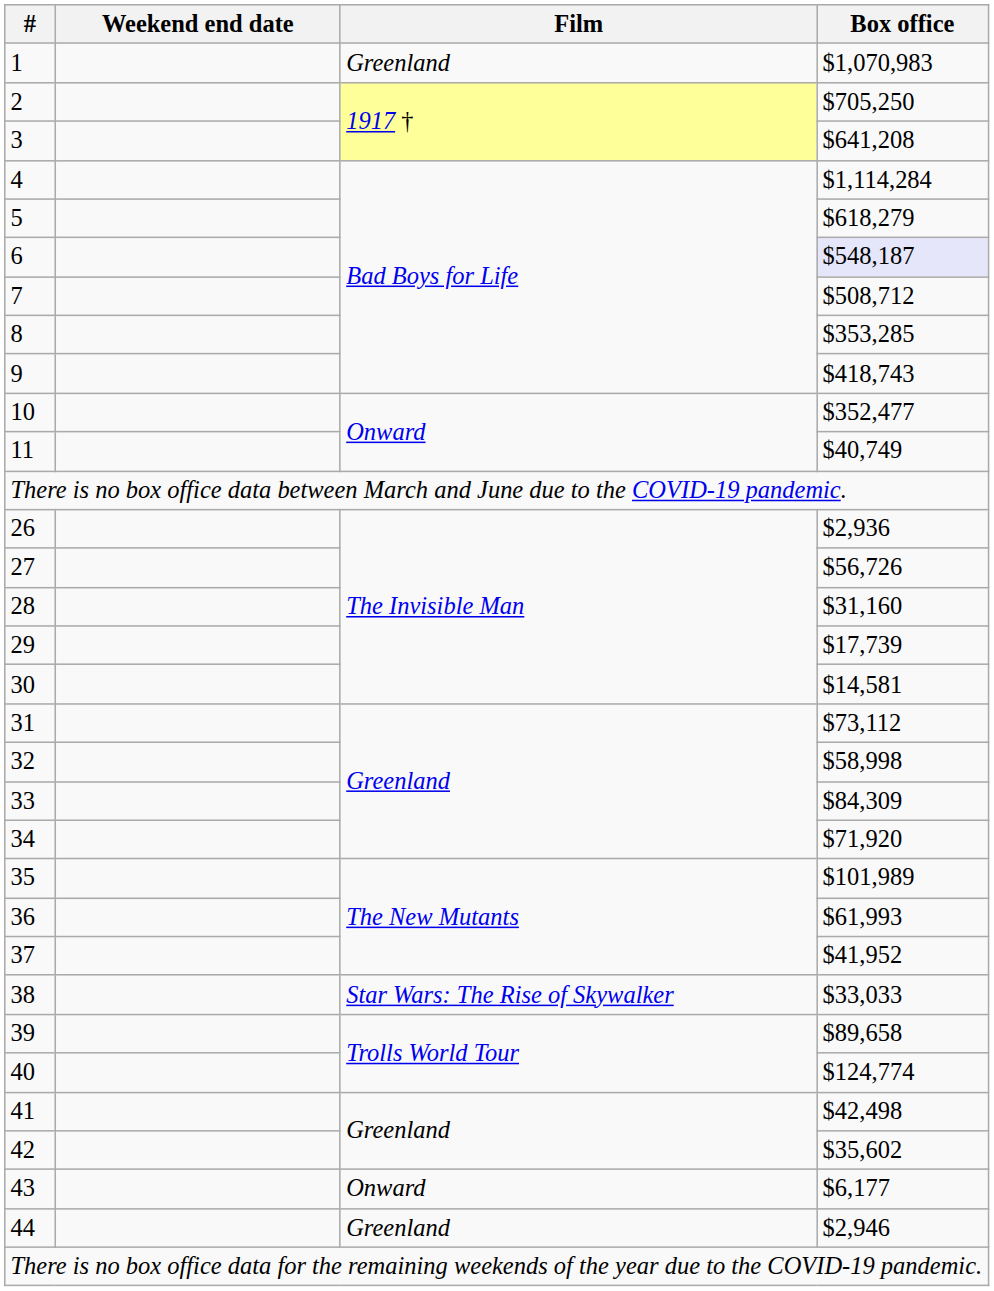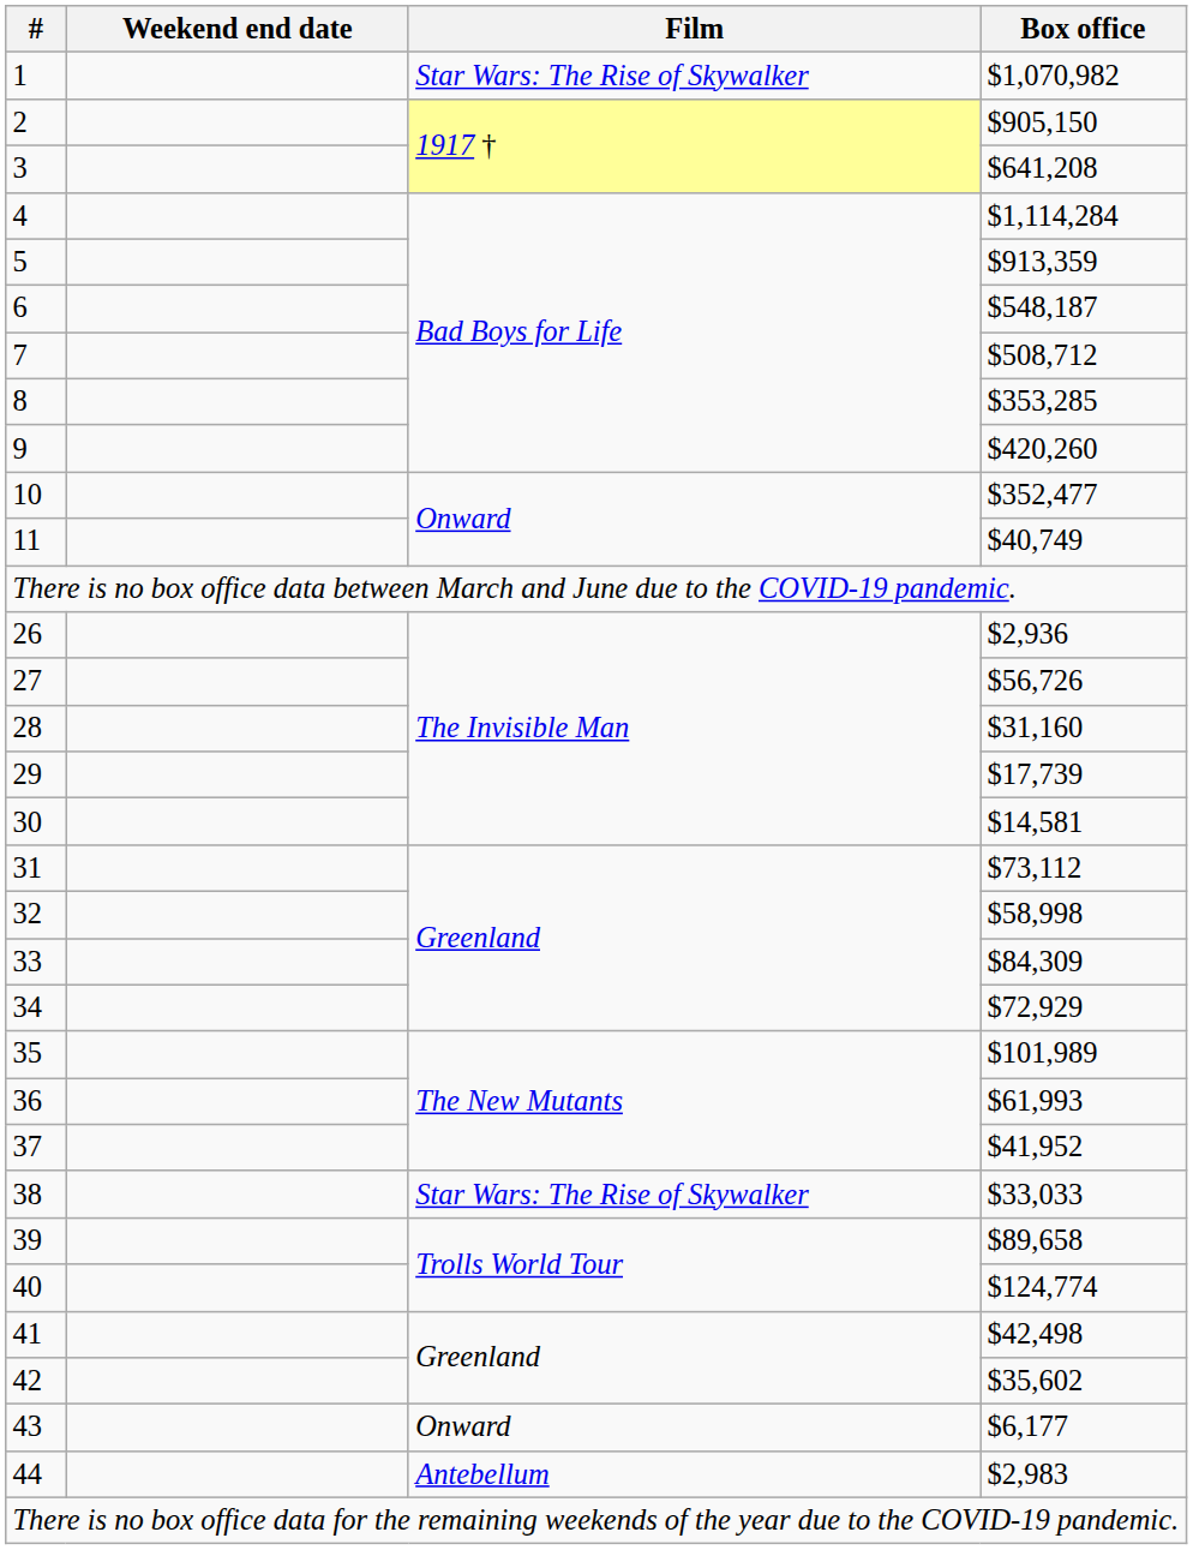 <table class="wikitable sortable">
 <tr>
 <th abbr="Week">#</th>
 <th abbr="Date">Weekend end date</th>
 <th>Film</th>
 <th>Box office</th>
 </tr>
 <tr>
 <td>1</td>
 <td></td>
-<td><em>Greenland</em></td>
-<td>$1,070,983</td>
+<td><em><a href='#'>Star Wars: The Rise of Skywalker</a></em></td>
+<td>$1,070,982</td>
 </tr>
 <tr>
 <td>2</td>
 <td></td>
 <td rowspan="2" style="background-color:#FFFF99"><em><a href='#'>1917</a></em> †</td>
-<td>$705,250</td>
+<td>$905,150</td>
 </tr>
 <tr>
 <td>3</td>
 <td></td>
 <td>$641,208</td>
 </tr>
 <tr>
 <td>4</td>
 <td></td>
 <td rowspan="6"><em><a href='#'>Bad Boys for Life</a></em></td>
 <td>$1,114,284</td>
 </tr>
 <tr>
 <td>5</td>
 <td></td>
-<td>$618,279</td>
+<td>$913,359</td>
 </tr>
 <tr>
 <td>6</td>
 <td></td>
-<td style="background: lavender;">$548,187</td>
+<td>$548,187</td>
 </tr>
 <tr>
 <td>7</td>
 <td></td>
 <td>$508,712</td>
 </tr>
 <tr>
 <td>8</td>
 <td></td>
 <td>$353,285</td>
 </tr>
 <tr>
 <td>9</td>
 <td></td>
-<td>$418,743</td>
+<td>$420,260</td>
 </tr>
 <tr>
 <td>10</td>
 <td></td>
 <td rowspan="2"><em><a href='#'>Onward</a></em></td>
 <td>$352,477</td>
 </tr>
 <tr>
 <td>11</td>
 <td></td>
 <td>$40,749</td>
 </tr>
 <tr>
 <td colspan="4"><div><em>There is no box office data between March and June due to the <a href='#'>COVID-19 pandemic</a>.</em></div></td>
 </tr>
 <tr>
 <td>26</td>
 <td></td>
 <td rowspan="5"><em><a href='#'>The Invisible Man</a></em></td>
 <td>$2,936</td>
 </tr>
 <tr>
 <td>27</td>
 <td></td>
 <td>$56,726</td>
 </tr>
 <tr>
 <td>28</td>
 <td></td>
 <td>$31,160</td>
 </tr>
 <tr>
 <td>29</td>
 <td></td>
 <td>$17,739</td>
 </tr>
 <tr>
 <td>30</td>
 <td></td>
 <td>$14,581</td>
 </tr>
 <tr>
 <td>31</td>
 <td></td>
 <td rowspan="4"><em><a href='#'>Greenland</a></em></td>
 <td>$73,112</td>
 </tr>
 <tr>
 <td>32</td>
 <td></td>
 <td>$58,998</td>
 </tr>
 <tr>
 <td>33</td>
 <td></td>
 <td>$84,309</td>
 </tr>
 <tr>
 <td>34</td>
 <td></td>
-<td>$71,920</td>
+<td>$72,929</td>
 </tr>
 <tr>
 <td>35</td>
 <td></td>
 <td rowspan="3"><em><a href='#'>The New Mutants</a></em></td>
 <td>$101,989</td>
 </tr>
 <tr>
 <td>36</td>
 <td></td>
 <td>$61,993</td>
 </tr>
 <tr>
 <td>37</td>
 <td></td>
 <td>$41,952</td>
 </tr>
 <tr>
 <td>38</td>
 <td></td>
 <td><em><a href='#'>Star Wars: The Rise of Skywalker</a></em></td>
 <td>$33,033</td>
 </tr>
 <tr>
 <td>39</td>
 <td></td>
 <td rowspan="2"><em><a href='#'>Trolls World Tour</a></em></td>
 <td>$89,658</td>
 </tr>
 <tr>
 <td>40</td>
 <td></td>
 <td>$124,774</td>
 </tr>
 <tr>
 <td>41</td>
 <td></td>
 <td rowspan="2"><em>Greenland</em></td>
 <td>$42,498</td>
 </tr>
 <tr>
 <td>42</td>
 <td></td>
 <td>$35,602</td>
 </tr>
 <tr>
 <td>43</td>
 <td></td>
 <td><em>Onward</em></td>
 <td>$6,177</td>
 </tr>
 <tr>
 <td>44</td>
 <td></td>
-<td><em>Greenland</em></td>
-<td>$2,946</td>
+<td><em><a href='#'>Antebellum</a></em></td>
+<td>$2,983</td>
 </tr>
 <tr>
 <td colspan="4"><div><em>There is no box office data for the remaining weekends of the year due to the COVID-19 pandemic.</em></div></td>
 </tr>
 </table>
